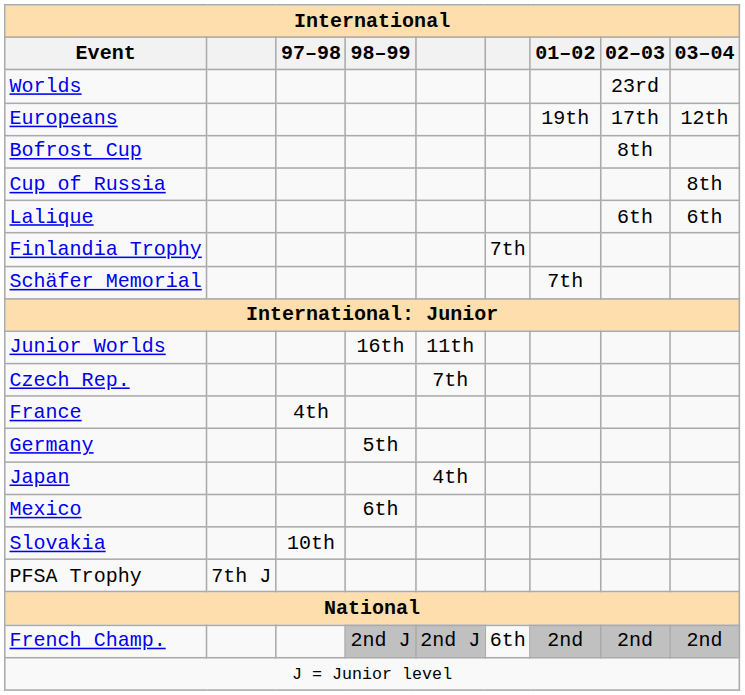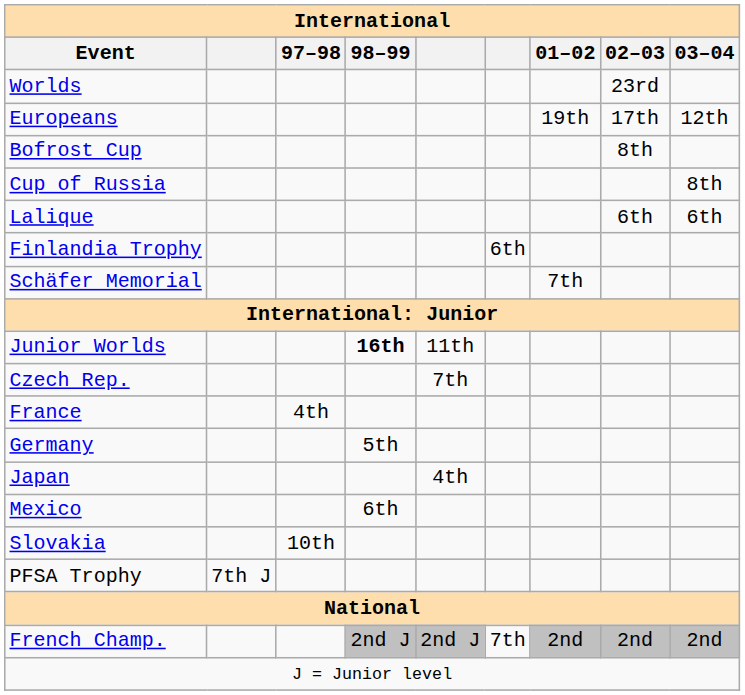 <table class="wikitable" style="text-align:center">
 <tr>
 <th style="background-color: #ffdead; " colspan=9 align=center>International</th>
 </tr>
 <tr>
 <th>Event</th>
 <th></th>
 <th>97–98</th>
 <th>98–99</th>
 <th></th>
 <th></th>
 <th>01–02</th>
 <th>02–03</th>
 <th>03–04</th>
 </tr>
 <tr>
 <td align=left><a href='#'>Worlds</a></td>
 <td></td>
 <td></td>
 <td></td>
 <td></td>
 <td></td>
 <td></td>
 <td>23rd</td>
 <td></td>
 </tr>
 <tr>
 <td align=left><a href='#'>Europeans</a></td>
 <td></td>
 <td></td>
 <td></td>
 <td></td>
 <td></td>
 <td>19th</td>
 <td>17th</td>
 <td>12th</td>
 </tr>
 <tr>
 <td align=left> <a href='#'>Bofrost Cup</a></td>
 <td></td>
 <td></td>
 <td></td>
 <td></td>
 <td></td>
 <td></td>
 <td>8th</td>
 <td></td>
 </tr>
 <tr>
 <td align=left> <a href='#'>Cup of Russia</a></td>
 <td></td>
 <td></td>
 <td></td>
 <td></td>
 <td></td>
 <td></td>
 <td></td>
 <td>8th</td>
 </tr>
 <tr>
 <td align=left> <a href='#'>Lalique</a></td>
 <td></td>
 <td></td>
 <td></td>
 <td></td>
 <td></td>
 <td></td>
 <td>6th</td>
 <td>6th</td>
 </tr>
 <tr>
 <td align=left><a href='#'>Finlandia Trophy</a></td>
 <td></td>
 <td></td>
 <td></td>
 <td></td>
-<td>7th</td>
+<td>6th</td>
 <td></td>
 <td></td>
 <td></td>
 </tr>
 <tr>
 <td align=left><a href='#'>Schäfer Memorial</a></td>
 <td></td>
 <td></td>
 <td></td>
 <td></td>
 <td></td>
 <td>7th</td>
 <td></td>
 <td></td>
 </tr>
 <tr>
 <th style="background-color: #ffdead; " colspan=9 align=center>International: Junior</th>
 </tr>
 <tr>
 <td align=left><a href='#'>Junior Worlds</a></td>
 <td></td>
 <td></td>
-<td>16th</td>
+<td><strong>16th</strong></td>
 <td>11th</td>
 <td></td>
 <td></td>
 <td></td>
 <td></td>
 </tr>
 <tr>
 <td align=left> <a href='#'>Czech Rep.</a></td>
 <td></td>
 <td></td>
 <td></td>
 <td>7th</td>
 <td></td>
 <td></td>
 <td></td>
 <td></td>
 </tr>
 <tr>
 <td align=left> <a href='#'>France</a></td>
 <td></td>
 <td>4th</td>
 <td></td>
 <td></td>
 <td></td>
 <td></td>
 <td></td>
 <td></td>
 </tr>
 <tr>
 <td align=left> <a href='#'>Germany</a></td>
 <td></td>
 <td></td>
 <td>5th</td>
 <td></td>
 <td></td>
 <td></td>
 <td></td>
 <td></td>
 </tr>
 <tr>
 <td align=left> <a href='#'>Japan</a></td>
 <td></td>
 <td></td>
 <td></td>
 <td>4th</td>
 <td></td>
 <td></td>
 <td></td>
 <td></td>
 </tr>
 <tr>
 <td align=left> <a href='#'>Mexico</a></td>
 <td></td>
 <td></td>
 <td>6th</td>
 <td></td>
 <td></td>
 <td></td>
 <td></td>
 <td></td>
 </tr>
 <tr>
 <td align=left> <a href='#'>Slovakia</a></td>
 <td></td>
 <td>10th</td>
 <td></td>
 <td></td>
 <td></td>
 <td></td>
 <td></td>
 <td></td>
 </tr>
 <tr>
 <td align=left>PFSA Trophy</td>
 <td>7th J</td>
 <td></td>
 <td></td>
 <td></td>
 <td></td>
 <td></td>
 <td></td>
 <td></td>
 </tr>
 <tr>
 <th style="background-color: #ffdead; " colspan=9 align=center>National</th>
 </tr>
 <tr>
 <td align=left><a href='#'>French Champ.</a></td>
 <td></td>
 <td></td>
 <td bgcolor=silver>2nd J</td>
 <td bgcolor=silver>2nd J</td>
-<td>6th</td>
+<td>7th</td>
 <td bgcolor=silver>2nd</td>
 <td bgcolor=silver>2nd</td>
 <td bgcolor=silver>2nd</td>
 </tr>
 <tr>
 <td colspan=9 align=center><small> J = Junior level </small></td>
 </tr>
 </table>
